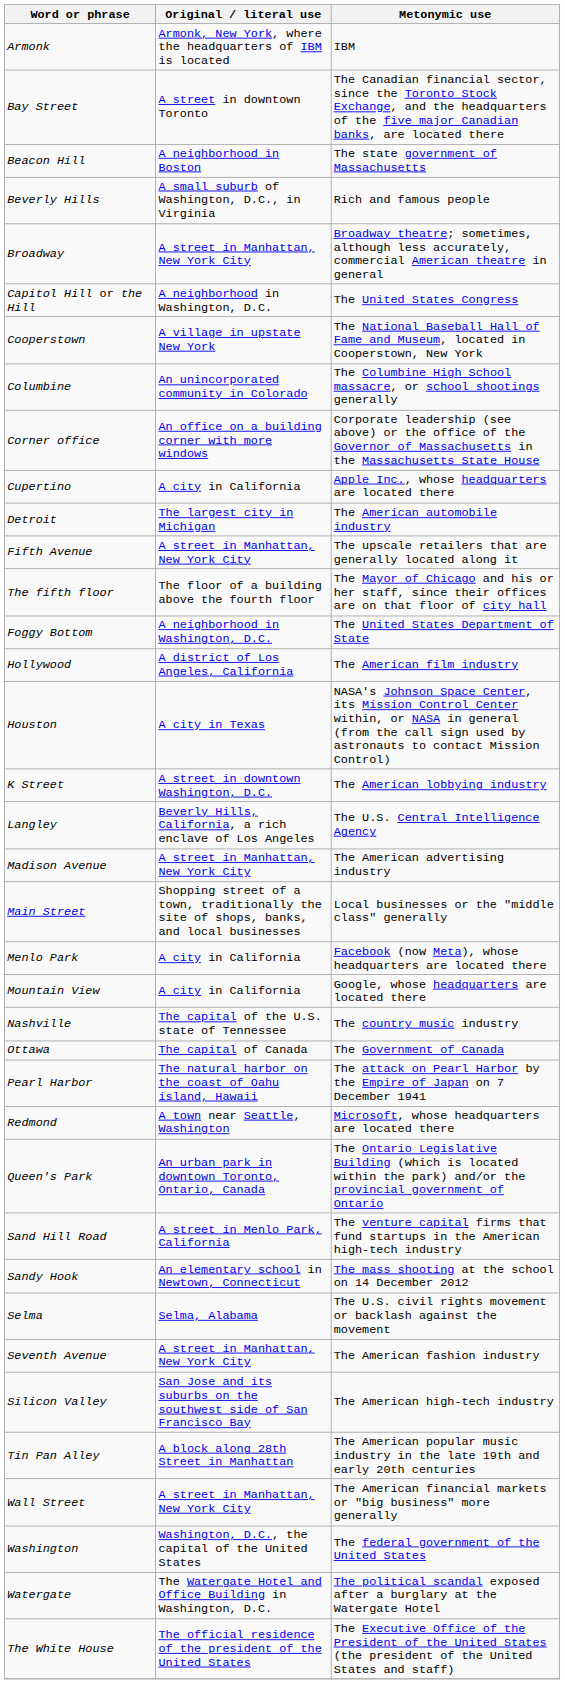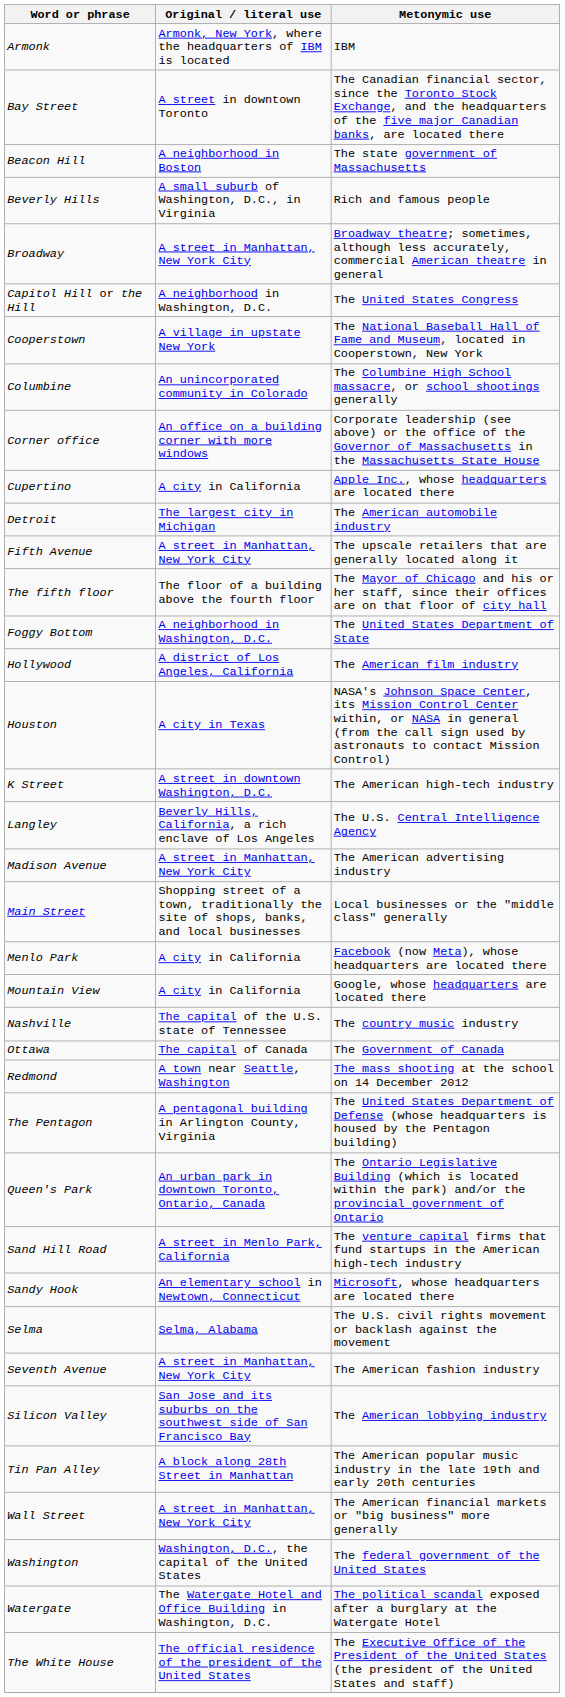 <table class="wikitable">
 <tr>
 <th width=160pt>Word or phrase</th>
 <th>Original / literal use</th>
 <th>Metonymic use</th>
 </tr>
 <tr>
 <td><em>Armonk</em></td>
 <td><a href='#'>Armonk, New York</a>, where the headquarters of <a href='#'>IBM</a> is located</td>
 <td>IBM</td>
 </tr>
 <tr>
 <td><em>Bay Street</em></td>
 <td><a href='#'>A street</a> in downtown Toronto</td>
 <td>The Canadian financial sector, since the <a href='#'>Toronto Stock Exchange</a>, and the headquarters of the <a href='#'>five major Canadian banks</a>, are located there</td>
 </tr>
 <tr>
 <td><em>Beacon Hill</em></td>
 <td><a href='#'>A neighborhood in Boston</a></td>
 <td>The state <a href='#'>government of Massachusetts</a></td>
 </tr>
 <tr>
 <td><em>Beverly Hills</em></td>
 <td><a href='#'>A small suburb</a> of Washington, D.C., in Virginia</td>
 <td>Rich and famous people</td>
 </tr>
 <tr>
 <td><em>Broadway</em></td>
 <td><a href='#'>A street in Manhattan, New York City</a></td>
 <td><a href='#'>Broadway theatre</a>; sometimes, although less accurately, commercial <a href='#'>American theatre</a> in general</td>
 </tr>
 <tr>
 <td><em>Capitol Hill</em> or <em>the Hill</em></td>
 <td><a href='#'>A neighborhood</a> in Washington, D.C.</td>
 <td>The <a href='#'>United States Congress</a></td>
 </tr>
 <tr>
 <td><em>Cooperstown</em></td>
 <td><a href='#'>A village in upstate New York</a></td>
 <td>The <a href='#'>National Baseball Hall of Fame and Museum</a>, located in Cooperstown, New York</td>
 </tr>
 <tr>
 <td><em>Columbine</em></td>
 <td><a href='#'>An unincorporated community in Colorado</a></td>
 <td>The <a href='#'>Columbine High School massacre</a>, or <a href='#'>school shootings</a> generally</td>
 </tr>
 <tr>
 <td><em>Corner office</em></td>
 <td><a href='#'>An office on a building corner with more windows</a></td>
 <td>Corporate leadership (see above) or the office of the <a href='#'>Governor of Massachusetts</a> in the <a href='#'>Massachusetts State House</a></td>
 </tr>
 <tr>
 <td><em>Cupertino</em></td>
 <td><a href='#'>A city</a> in California</td>
 <td><a href='#'>Apple Inc.</a>, whose <a href='#'>headquarters</a> are located there</td>
 </tr>
 <tr>
 <td><em>Detroit</em></td>
 <td><a href='#'>The largest city in Michigan</a></td>
 <td>The <a href='#'>American automobile industry</a></td>
 </tr>
 <tr>
 <td><em>Fifth Avenue</em></td>
 <td><a href='#'>A street in Manhattan, New York City</a></td>
 <td>The upscale retailers that are generally located along it</td>
 </tr>
 <tr>
 <td><em>The fifth floor</em></td>
 <td>The floor of a building above the fourth floor</td>
 <td>The <a href='#'>Mayor of Chicago</a> and his or her staff, since their offices are on that floor of <a href='#'>city hall</a></td>
 </tr>
 <tr>
 <td><em>Foggy Bottom</em></td>
 <td><a href='#'>A neighborhood in Washington, D.C.</a></td>
 <td>The <a href='#'>United States Department of State</a></td>
 </tr>
 <tr>
 <td><em>Hollywood</em></td>
 <td><a href='#'>A district of Los Angeles, California</a></td>
 <td>The <a href='#'>American film industry</a></td>
 </tr>
 <tr>
 <td><em>Houston</em></td>
 <td><a href='#'>A city in Texas</a></td>
 <td>NASA's <a href='#'>Johnson Space Center</a>, its <a href='#'>Mission Control Center</a> within, or <a href='#'>NASA</a> in general (from the call sign used by astronauts to contact Mission Control)</td>
 </tr>
 <tr>
 <td><em>K Street</em></td>
 <td><a href='#'>A street in downtown Washington, D.C.</a></td>
-<td>The <a href='#'>American lobbying industry</a></td>
+<td>The American high-tech industry</td>
 </tr>
 <tr>
 <td><em>Langley</em></td>
 <td><a href='#'>Beverly Hills, California</a>, a rich enclave of Los Angeles</td>
 <td>The U.S. <a href='#'>Central Intelligence Agency</a></td>
 </tr>
 <tr>
 <td><em>Madison Avenue</em></td>
 <td><a href='#'>A street in Manhattan, New York City</a></td>
 <td>The American advertising industry</td>
 </tr>
 <tr>
 <td><em><a href='#'>Main Street</a></em></td>
 <td>Shopping street of a town, traditionally the site of shops, banks, and local businesses</td>
 <td>Local businesses or the "middle class" generally</td>
 </tr>
 <tr>
 <td><em>Menlo Park</em></td>
 <td><a href='#'>A city</a> in California</td>
 <td><a href='#'>Facebook</a> (now <a href='#'>Meta</a>), whose headquarters are located there</td>
 </tr>
 <tr>
 <td><em>Mountain View</em></td>
 <td><a href='#'>A city</a> in California</td>
 <td>Google, whose <a href='#'>headquarters</a> are located there</td>
 </tr>
 <tr>
 <td><em>Nashville</em></td>
 <td><a href='#'>The capital</a> of the U.S. state of Tennessee</td>
 <td>The <a href='#'>country music</a> industry</td>
 </tr>
 <tr>
 <td><em>Ottawa</em></td>
 <td><a href='#'>The capital</a> of Canada</td>
 <td>The <a href='#'>Government of Canada</a></td>
 </tr>
 <tr>
-<td><em>Pearl Harbor</em></td>
-<td><a href='#'>The natural harbor on the coast of Oahu island, Hawaii</a></td>
-<td>The <a href='#'>attack on Pearl Harbor</a> by the <a href='#'>Empire of Japan</a> on 7 December 1941</td>
+<td><em>Redmond</em></td>
+<td><a href='#'>A town</a> near <a href='#'>Seattle</a>, <a href='#'>Washington</a></td>
+<td><a href='#'>The mass shooting</a> at the school on 14 December 2012</td>
 </tr>
 <tr>
-<td><em>Redmond</em></td>
-<td><a href='#'>A town</a> near <a href='#'>Seattle</a>, <a href='#'>Washington</a></td>
-<td><a href='#'>Microsoft</a>, whose headquarters are located there</td>
+<td><em>The Pentagon</em></td>
+<td><a href='#'>A pentagonal building</a> in Arlington County, Virginia</td>
+<td>The <a href='#'>United States Department of Defense</a> (whose headquarters is housed by the Pentagon building)</td>
 </tr>
 <tr>
 <td><em>Queen's Park</em></td>
 <td><a href='#'>An urban park in downtown Toronto, Ontario, Canada</a></td>
 <td>The <a href='#'>Ontario Legislative Building</a> (which is located within the park) and/or the <a href='#'>provincial government of Ontario</a></td>
 </tr>
 <tr>
 <td><em>Sand Hill Road</em></td>
 <td><a href='#'>A street in Menlo Park, California</a></td>
 <td>The <a href='#'>venture capital</a> firms that fund startups in the American high-tech industry</td>
 </tr>
 <tr>
 <td><em>Sandy Hook</em></td>
 <td><a href='#'>An elementary school</a> in <a href='#'>Newtown, Connecticut</a></td>
-<td><a href='#'>The mass shooting</a> at the school on 14 December 2012</td>
+<td><a href='#'>Microsoft</a>, whose headquarters are located there</td>
 </tr>
 <tr>
 <td><em>Selma</em></td>
 <td><a href='#'>Selma, Alabama</a></td>
 <td>The U.S. civil rights movement or backlash against the movement</td>
 </tr>
 <tr>
 <td><em>Seventh Avenue</em></td>
 <td><a href='#'>A street in Manhattan, New York City</a></td>
 <td>The American fashion industry</td>
 </tr>
 <tr>
 <td><em>Silicon Valley</em></td>
 <td><a href='#'>San Jose and its suburbs on the southwest side of San Francisco Bay</a></td>
-<td>The American high-tech industry</td>
+<td>The <a href='#'>American lobbying industry</a></td>
 </tr>
 <tr>
 <td><em>Tin Pan Alley</em></td>
 <td><a href='#'>A block along 28th Street in Manhattan</a></td>
 <td>The American popular music industry in the late 19th and early 20th centuries</td>
 </tr>
 <tr>
 <td><em>Wall Street</em></td>
 <td><a href='#'>A street in Manhattan, New York City</a></td>
 <td>The American financial markets or "big business" more generally</td>
 </tr>
 <tr>
 <td><em>Washington</em></td>
 <td><a href='#'>Washington, D.C.</a>, the capital of the United States</td>
 <td>The <a href='#'>federal government of the United States</a></td>
 </tr>
 <tr>
 <td><em>Watergate</em></td>
 <td>The <a href='#'>Watergate Hotel and Office Building</a> in Washington, D.C.</td>
 <td><a href='#'>The political scandal</a> exposed after a burglary at the Watergate Hotel</td>
 </tr>
 <tr>
 <td><em>The White House</em></td>
 <td><a href='#'>The official residence of the president of the United States</a></td>
 <td>The <a href='#'>Executive Office of the President of the United States</a> (the president of the United States and staff)</td>
 </tr>
 <tr>
 </tr>
 </table>
